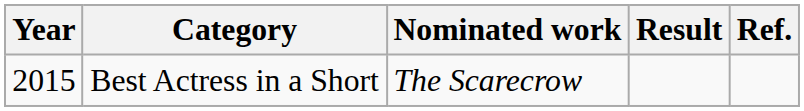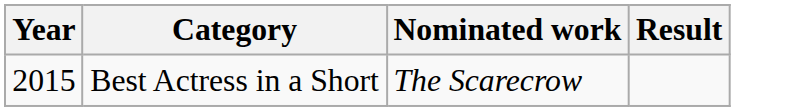 <table class="wikitable plainrowheaders">
 <tr>
 <th scope="col">Year</th>
 <th scope="col">Category</th>
 <th scope="col">Nominated work</th>
 <th scope="col">Result</th>
-<th scope="col">Ref.</th>
 </tr>
 <tr>
 <td>2015</td>
 <td>Best Actress in a Short</td>
 <td><em>The Scarecrow</em></td>
 <td></td>
-<td align="center"></td>
 </tr>
 </table>
